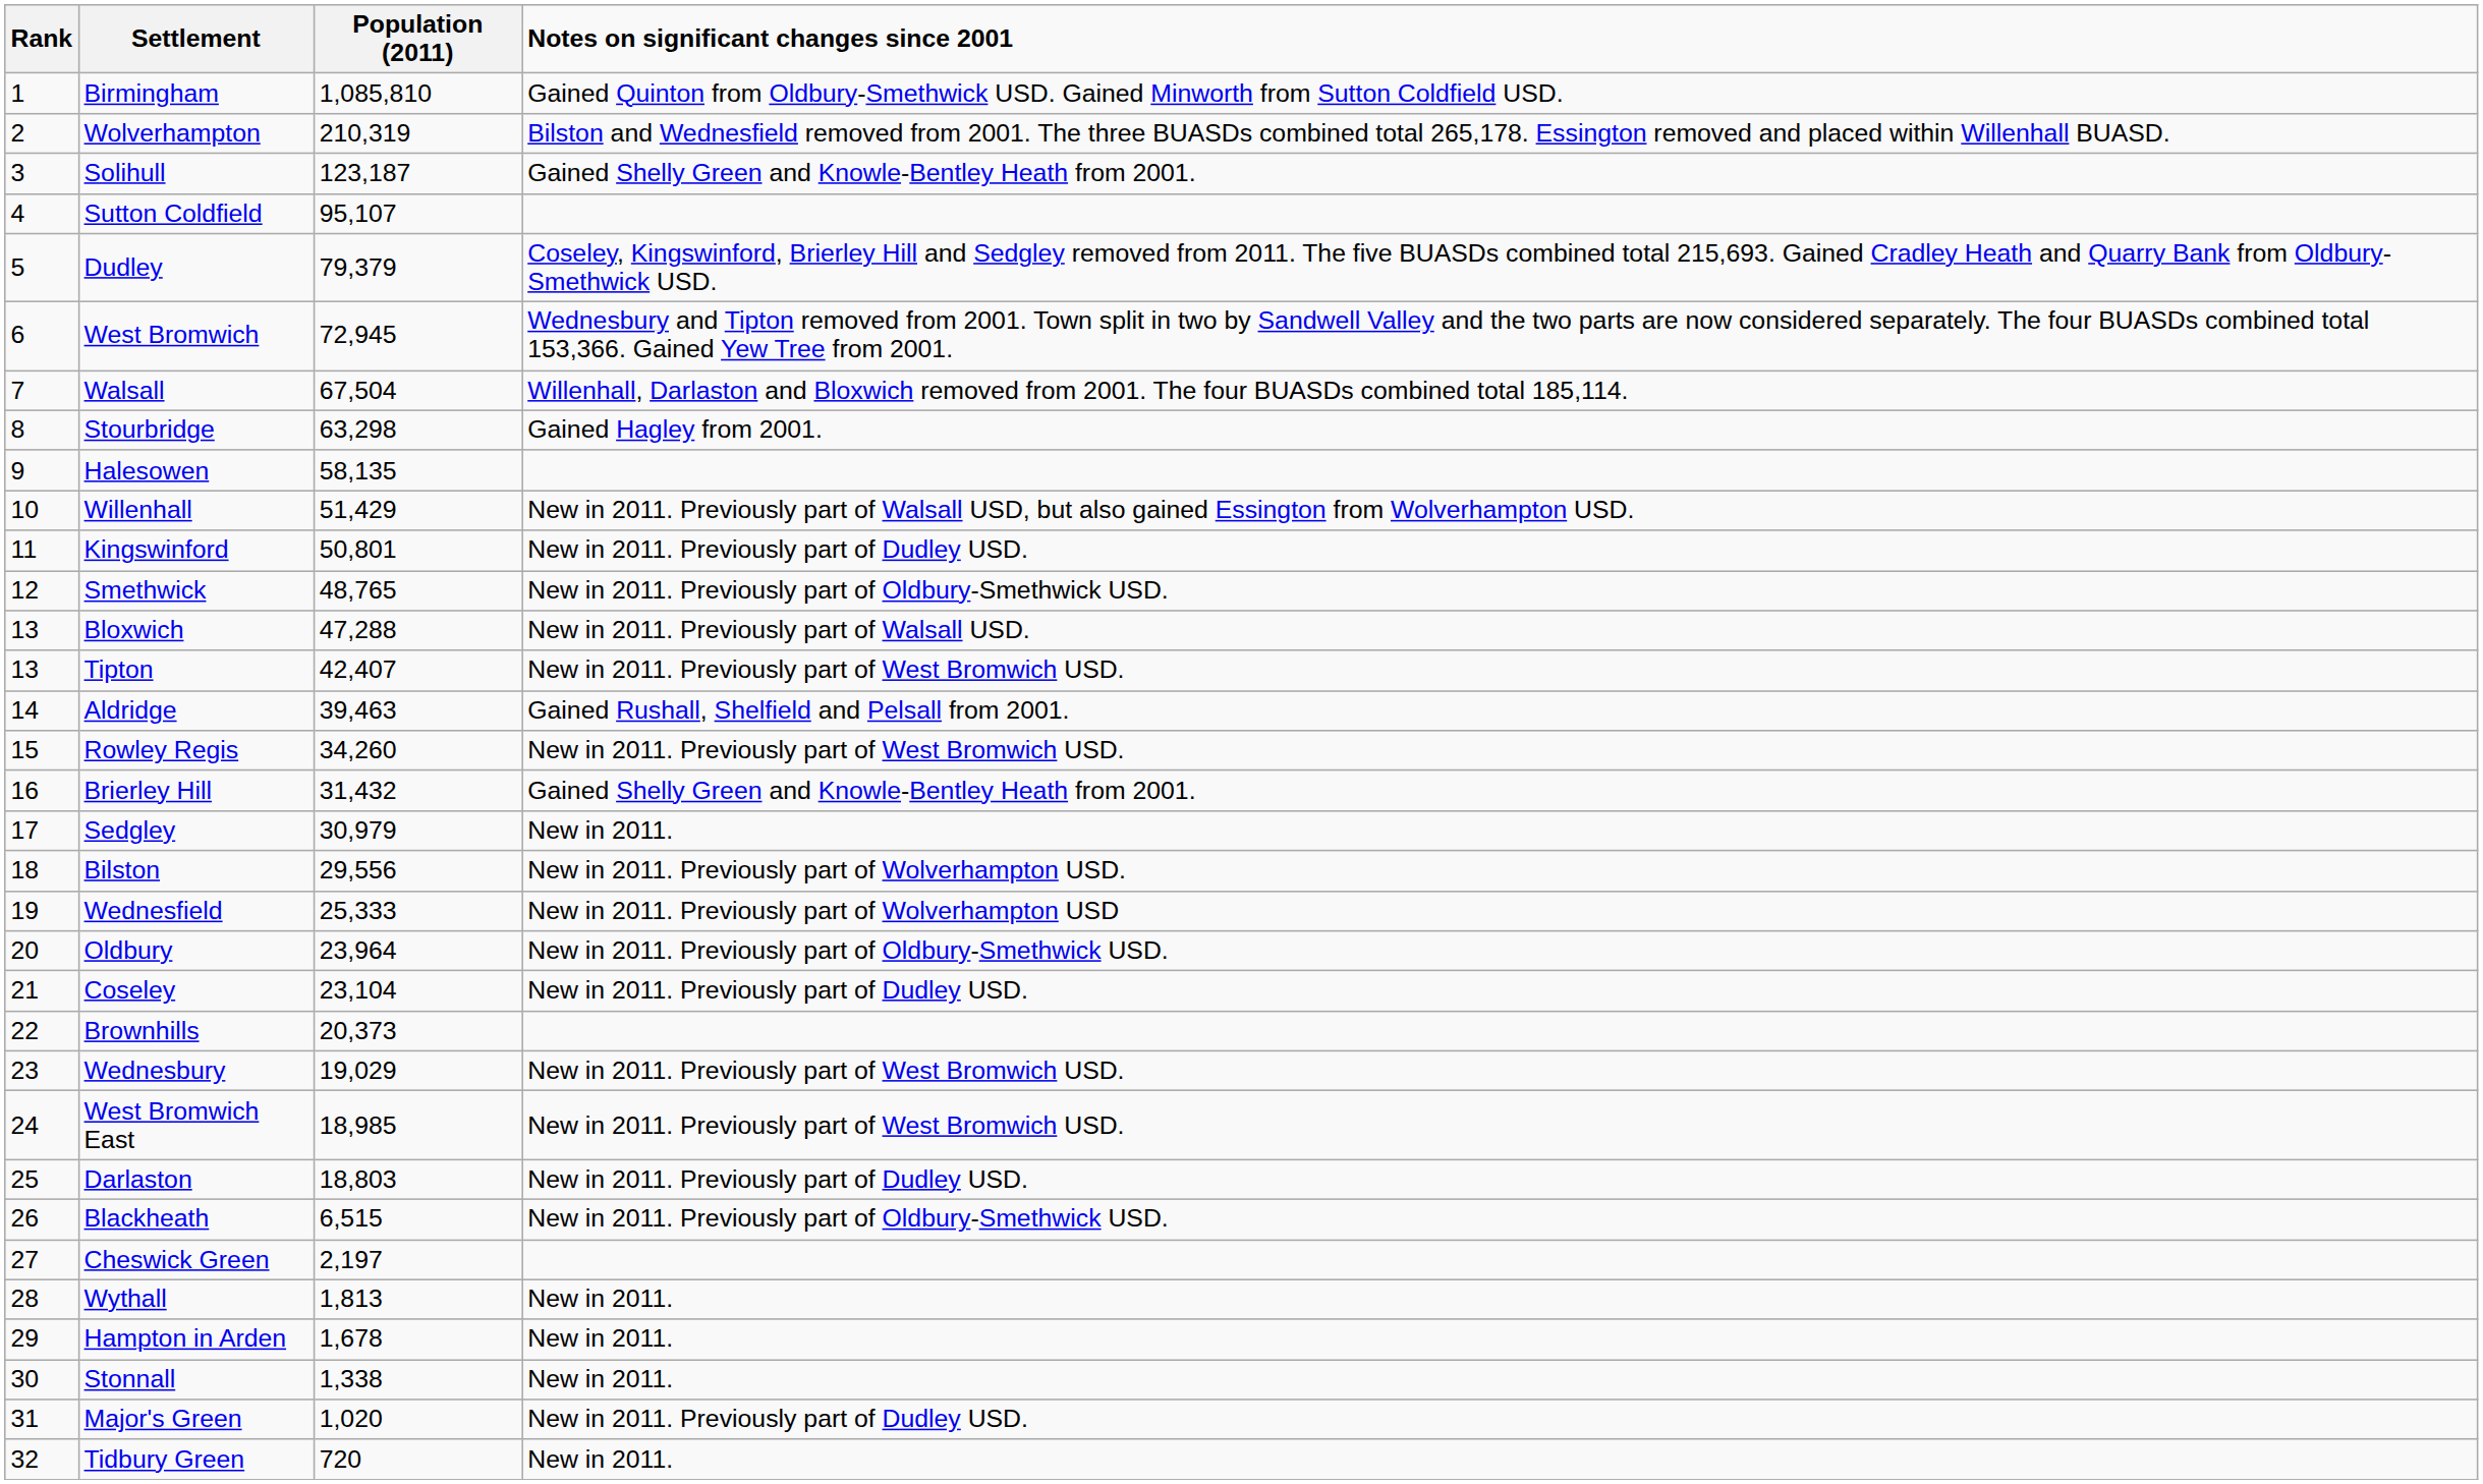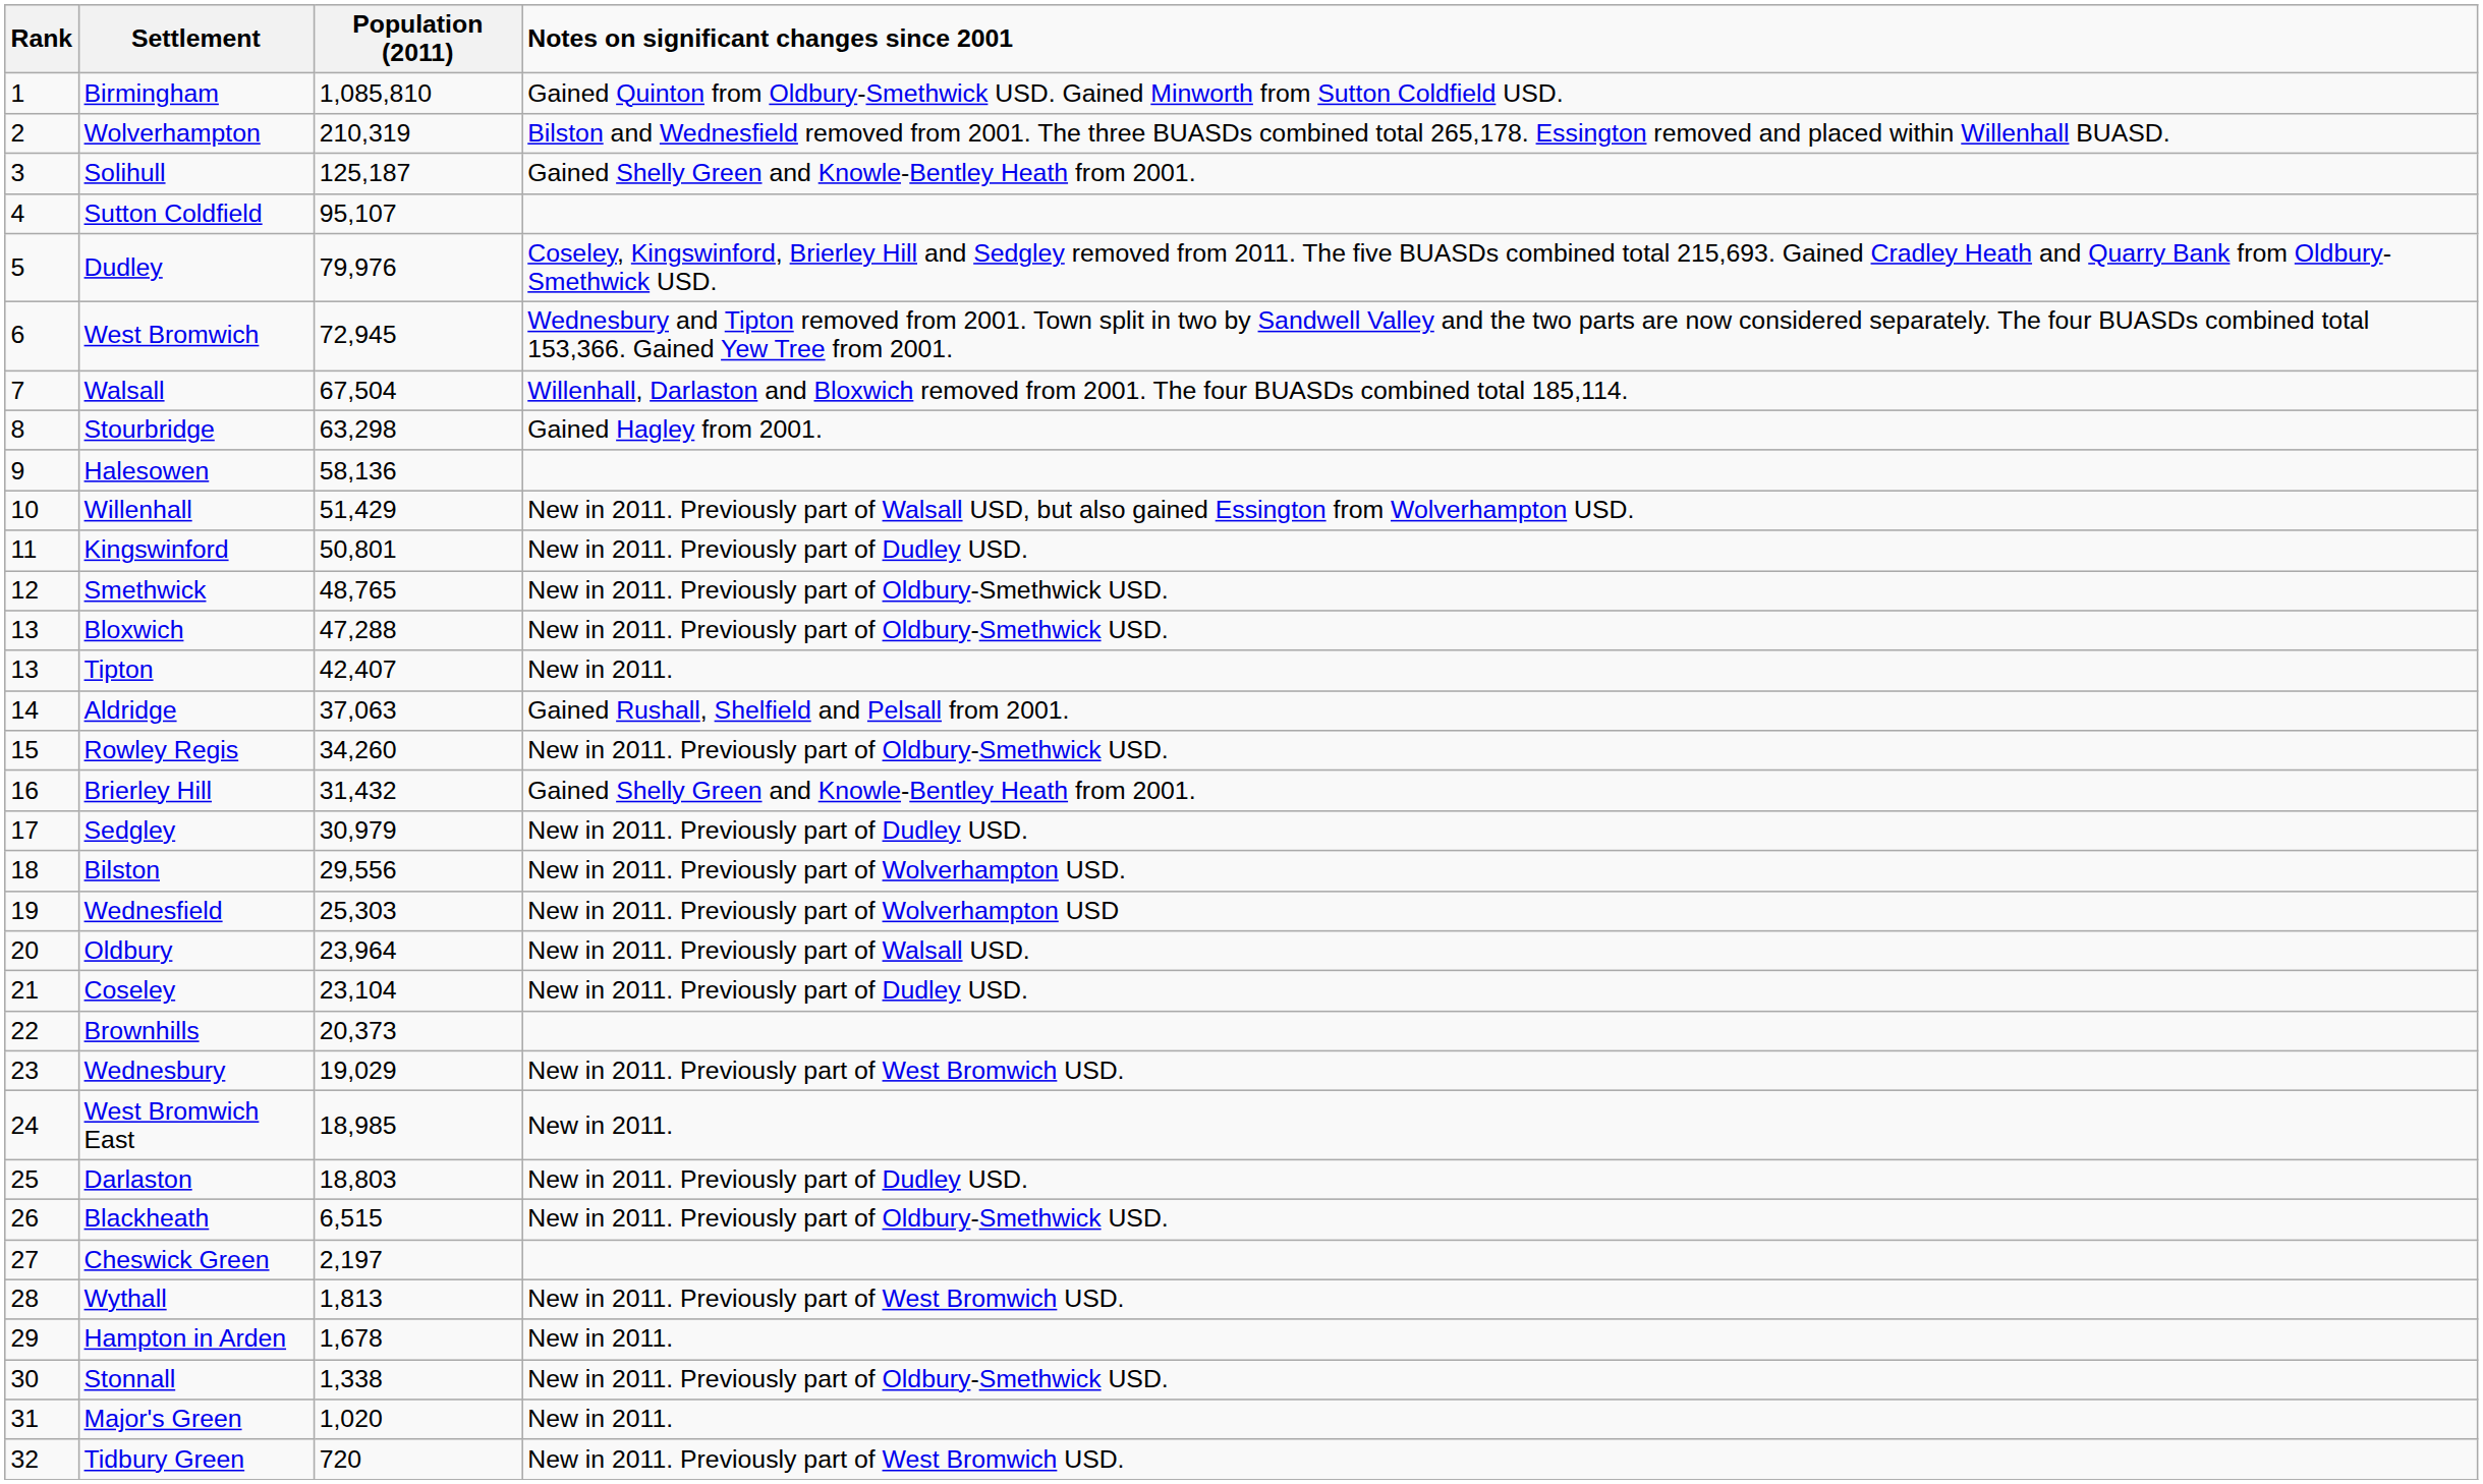 <table class="wikitable sortable">
 <tr>
 <th>Rank</th>
 <th>Settlement</th>
 <th>Population (2011)</th>
 <td><strong>Notes on significant changes since 2001</strong></td>
 </tr>
 <tr>
 <td>1</td>
 <td><a href='#'>Birmingham</a></td>
 <td>1,085,810</td>
 <td>Gained <a href='#'>Quinton</a> from <a href='#'>Oldbury</a>-<a href='#'>Smethwick</a> USD.  Gained <a href='#'>Minworth</a> from <a href='#'>Sutton Coldfield</a> USD.</td>
 </tr>
 <tr>
 <td>2</td>
 <td><a href='#'>Wolverhampton</a></td>
 <td>210,319</td>
 <td><a href='#'>Bilston</a> and <a href='#'>Wednesfield</a> removed from 2001. The three BUASDs combined total 265,178.  <a href='#'>Essington</a> removed and placed within <a href='#'>Willenhall</a> BUASD.</td>
 </tr>
 <tr>
 <td>3</td>
 <td><a href='#'>Solihull</a></td>
-<td>123,187</td>
+<td>125,187</td>
 <td>Gained <a href='#'>Shelly Green</a> and <a href='#'>Knowle</a>-<a href='#'>Bentley Heath</a> from 2001.</td>
 </tr>
 <tr>
 <td>4</td>
 <td><a href='#'>Sutton Coldfield</a></td>
 <td>95,107</td>
 <td></td>
 </tr>
 <tr>
 <td>5</td>
 <td><a href='#'>Dudley</a></td>
-<td>79,379</td>
+<td>79,976</td>
 <td><a href='#'>Coseley</a>, <a href='#'>Kingswinford</a>, <a href='#'>Brierley Hill</a> and <a href='#'>Sedgley</a> removed from 2011.  The five BUASDs combined total 215,693.  Gained <a href='#'>Cradley Heath</a> and <a href='#'>Quarry Bank</a> from <a href='#'>Oldbury</a>-<a href='#'>Smethwick</a> USD.</td>
 </tr>
 <tr>
 <td>6</td>
 <td><a href='#'>West Bromwich</a></td>
 <td>72,945</td>
 <td><a href='#'>Wednesbury</a> and <a href='#'>Tipton</a> removed from 2001.  Town split in two by <a href='#'>Sandwell Valley</a> and the two parts are now considered separately.  The four BUASDs combined total 153,366.  Gained <a href='#'>Yew Tree</a> from 2001.</td>
 </tr>
 <tr>
 <td>7</td>
 <td><a href='#'>Walsall</a></td>
 <td>67,504</td>
 <td><a href='#'>Willenhall</a>, <a href='#'>Darlaston</a> and <a href='#'>Bloxwich</a> removed from 2001.  The four BUASDs combined total 185,114.</td>
 </tr>
 <tr>
 <td>8</td>
 <td><a href='#'>Stourbridge</a></td>
 <td>63,298</td>
 <td>Gained <a href='#'>Hagley</a> from 2001.</td>
 </tr>
 <tr>
 <td>9</td>
 <td><a href='#'>Halesowen</a></td>
-<td>58,135</td>
+<td>58,136</td>
 <td></td>
 </tr>
 <tr>
 <td>10</td>
 <td><a href='#'>Willenhall</a></td>
 <td>51,429</td>
 <td>New in 2011.  Previously part of <a href='#'>Walsall</a> USD, but also gained <a href='#'>Essington</a> from <a href='#'>Wolverhampton</a> USD.</td>
 </tr>
 <tr>
 <td>11</td>
 <td><a href='#'>Kingswinford</a></td>
 <td>50,801</td>
 <td>New in 2011.  Previously part of <a href='#'>Dudley</a> USD.</td>
 </tr>
 <tr>
 <td>12</td>
 <td><a href='#'>Smethwick</a></td>
 <td>48,765</td>
 <td>New in 2011.  Previously part of <a href='#'>Oldbury</a>-Smethwick USD.</td>
 </tr>
 <tr>
 <td>13</td>
 <td><a href='#'>Bloxwich</a></td>
 <td>47,288</td>
-<td>New in 2011.  Previously part of <a href='#'>Walsall</a> USD.</td>
+<td>New in 2011.  Previously part of <a href='#'>Oldbury</a>-<a href='#'>Smethwick</a> USD.</td>
 </tr>
 <tr>
 <td>13</td>
 <td><a href='#'>Tipton</a></td>
 <td>42,407</td>
-<td>New in 2011.  Previously part of <a href='#'>West Bromwich</a> USD.</td>
+<td>New in 2011.</td>
 </tr>
 <tr>
 <td>14</td>
 <td><a href='#'>Aldridge</a></td>
-<td>39,463</td>
+<td>37,063</td>
 <td>Gained <a href='#'>Rushall</a>, <a href='#'>Shelfield</a> and <a href='#'>Pelsall</a> from 2001.</td>
 </tr>
 <tr>
 <td>15</td>
 <td><a href='#'>Rowley Regis</a></td>
 <td>34,260</td>
-<td>New in 2011.  Previously part of <a href='#'>West Bromwich</a> USD.</td>
+<td>New in 2011.  Previously part of <a href='#'>Oldbury</a>-<a href='#'>Smethwick</a> USD.</td>
 </tr>
 <tr>
 <td>16</td>
 <td><a href='#'>Brierley Hill</a></td>
 <td>31,432</td>
 <td>Gained <a href='#'>Shelly Green</a> and <a href='#'>Knowle</a>-<a href='#'>Bentley Heath</a> from 2001.</td>
 </tr>
 <tr>
 <td>17</td>
 <td><a href='#'>Sedgley</a></td>
 <td>30,979</td>
-<td>New in 2011.</td>
+<td>New in 2011.  Previously part of <a href='#'>Dudley</a> USD.</td>
 </tr>
 <tr>
 <td>18</td>
 <td><a href='#'>Bilston</a></td>
 <td>29,556</td>
 <td>New in 2011.  Previously part of <a href='#'>Wolverhampton</a> USD.</td>
 </tr>
 <tr>
 <td>19</td>
 <td><a href='#'>Wednesfield</a></td>
-<td>25,333</td>
+<td>25,303</td>
 <td>New in 2011.  Previously part of <a href='#'>Wolverhampton</a> USD</td>
 </tr>
 <tr>
 <td>20</td>
 <td><a href='#'>Oldbury</a></td>
 <td>23,964</td>
-<td>New in 2011.  Previously part of <a href='#'>Oldbury</a>-<a href='#'>Smethwick</a> USD.</td>
+<td>New in 2011.  Previously part of <a href='#'>Walsall</a> USD.</td>
 </tr>
 <tr>
 <td>21</td>
 <td><a href='#'>Coseley</a></td>
 <td>23,104</td>
 <td>New in 2011.  Previously part of <a href='#'>Dudley</a> USD.</td>
 </tr>
 <tr>
 <td>22</td>
 <td><a href='#'>Brownhills</a></td>
 <td>20,373</td>
 <td></td>
 </tr>
 <tr>
 <td>23</td>
 <td><a href='#'>Wednesbury</a></td>
 <td>19,029</td>
 <td>New in 2011.  Previously part of <a href='#'>West Bromwich</a> USD.</td>
 </tr>
 <tr>
 <td>24</td>
 <td><a href='#'>West Bromwich</a> East</td>
 <td>18,985</td>
-<td>New in 2011.  Previously part of <a href='#'>West Bromwich</a> USD.</td>
+<td>New in 2011.</td>
 </tr>
 <tr>
 <td>25</td>
 <td><a href='#'>Darlaston</a></td>
 <td>18,803</td>
 <td>New in 2011.  Previously part of <a href='#'>Dudley</a> USD.</td>
 </tr>
 <tr>
 <td>26</td>
 <td><a href='#'>Blackheath</a></td>
 <td>6,515</td>
 <td>New in 2011.  Previously part of <a href='#'>Oldbury</a>-<a href='#'>Smethwick</a> USD.</td>
 </tr>
 <tr>
 <td>27</td>
 <td><a href='#'>Cheswick Green</a></td>
 <td>2,197</td>
 <td></td>
 </tr>
 <tr>
 <td>28</td>
 <td><a href='#'>Wythall</a></td>
 <td>1,813</td>
-<td>New in 2011.</td>
+<td>New in 2011.  Previously part of <a href='#'>West Bromwich</a> USD.</td>
 </tr>
 <tr>
 <td>29</td>
 <td><a href='#'>Hampton in Arden</a></td>
 <td>1,678</td>
 <td>New in 2011.</td>
 </tr>
 <tr>
 <td>30</td>
 <td><a href='#'>Stonnall</a></td>
 <td>1,338</td>
-<td>New in 2011.</td>
+<td>New in 2011.  Previously part of <a href='#'>Oldbury</a>-<a href='#'>Smethwick</a> USD.</td>
 </tr>
 <tr>
 <td>31</td>
 <td><a href='#'>Major's Green</a></td>
 <td>1,020</td>
-<td>New in 2011.  Previously part of <a href='#'>Dudley</a> USD.</td>
+<td>New in 2011.</td>
 </tr>
 <tr>
 <td>32</td>
 <td><a href='#'>Tidbury Green</a></td>
 <td>720</td>
-<td>New in 2011.</td>
+<td>New in 2011.  Previously part of <a href='#'>West Bromwich</a> USD.</td>
 </tr>
 <tr>
 </tr>
 </table>
